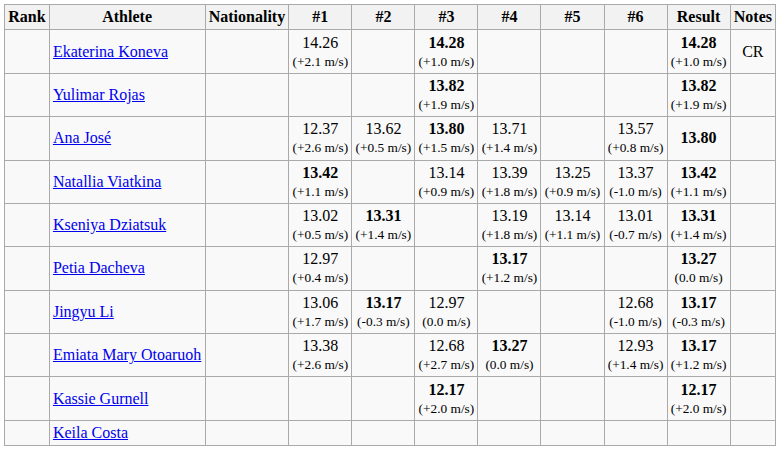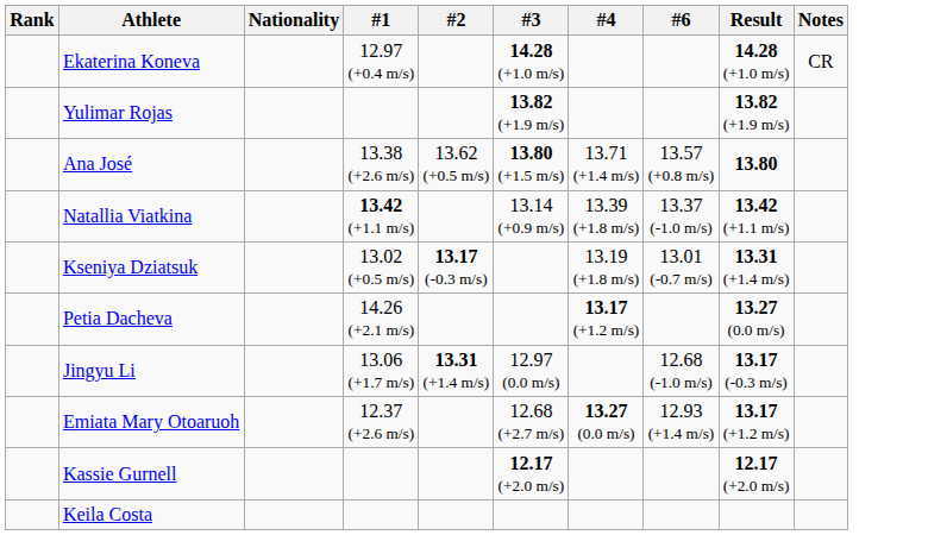 <table class="wikitable sortable" style="text-align:center">
 <tr>
 <th>Rank</th>
 <th>Athlete</th>
 <th>Nationality</th>
 <th>#1</th>
 <th>#2</th>
 <th>#3</th>
 <th>#4</th>
-<th>#5</th>
 <th>#6</th>
 <th>Result</th>
 <th>Notes</th>
 </tr>
 <tr>
 <td></td>
 <td align="left"><a href='#'>Ekaterina Koneva</a></td>
 <td align=left></td>
-<td>14.26<br> <small>(+2.1 m/s)</small></td>
+<td>12.97<br> <small>(+0.4 m/s)</small></td>
 <td></td>
 <td><strong>14.28</strong><br> <small>(+1.0 m/s)</small></td>
-<td></td>
 <td></td>
 <td></td>
 <td><strong>14.28</strong><br> <small>(+1.0 m/s)</small></td>
 <td>CR</td>
 </tr>
 <tr>
 <td></td>
 <td align="left"><a href='#'>Yulimar Rojas</a></td>
 <td align=left></td>
 <td></td>
 <td></td>
 <td><strong>13.82</strong><br> <small>(+1.9 m/s)</small></td>
 <td></td>
 <td></td>
-<td></td>
 <td><strong>13.82</strong><br> <small>(+1.9 m/s)</small></td>
 <td></td>
 </tr>
 <tr>
 <td></td>
 <td align="left"><a href='#'>Ana José</a></td>
 <td align=left></td>
-<td>12.37<br> <small>(+2.6 m/s)</small></td>
+<td>13.38<br> <small>(+2.6 m/s)</small></td>
 <td>13.62<br> <small>(+0.5 m/s)</small></td>
 <td><strong>13.80</strong><br> <small>(+1.5 m/s)</small></td>
 <td>13.71<br> <small>(+1.4 m/s)</small></td>
-<td></td>
 <td>13.57<br> <small>(+0.8 m/s)</small></td>
 <td><strong>13.80</strong></td>
 <td></td>
 </tr>
 <tr>
 <td></td>
 <td align="left"><a href='#'>Natallia Viatkina</a></td>
 <td align=left></td>
 <td><strong>13.42</strong><br> <small>(+1.1 m/s)</small></td>
 <td></td>
 <td>13.14<br> <small>(+0.9 m/s)</small></td>
 <td>13.39<br> <small>(+1.8 m/s)</small></td>
-<td>13.25<br> <small>(+0.9 m/s)</small></td>
 <td>13.37<br> <small>(-1.0 m/s)</small></td>
 <td><strong>13.42</strong><br> <small>(+1.1 m/s)</small></td>
 <td></td>
 </tr>
 <tr>
 <td></td>
 <td align="left"><a href='#'>Kseniya Dziatsuk</a></td>
 <td align=left></td>
 <td>13.02<br> <small>(+0.5 m/s)</small></td>
-<td><strong>13.31</strong><br> <small>(+1.4 m/s)</small></td>
+<td><strong>13.17</strong><br> <small>(-0.3 m/s)</small></td>
 <td></td>
 <td>13.19<br> <small>(+1.8 m/s)</small></td>
-<td>13.14<br> <small>(+1.1 m/s)</small></td>
 <td>13.01<br> <small>(-0.7 m/s)</small></td>
 <td><strong>13.31</strong><br> <small>(+1.4 m/s)</small></td>
 <td></td>
 </tr>
 <tr>
 <td></td>
 <td align="left"><a href='#'>Petia Dacheva</a></td>
 <td align=left></td>
-<td>12.97<br> <small>(+0.4 m/s)</small></td>
+<td>14.26<br> <small>(+2.1 m/s)</small></td>
 <td></td>
 <td></td>
 <td><strong>13.17</strong><br> <small>(+1.2 m/s)</small></td>
-<td></td>
 <td></td>
 <td><strong>13.27</strong><br> <small>(0.0 m/s)</small></td>
 <td></td>
 </tr>
 <tr>
 <td></td>
 <td align="left"><a href='#'>Jingyu Li</a></td>
 <td align=left></td>
 <td>13.06<br> <small>(+1.7 m/s)</small></td>
-<td><strong>13.17</strong><br> <small>(-0.3 m/s)</small></td>
+<td><strong>13.31</strong><br> <small>(+1.4 m/s)</small></td>
 <td>12.97<br> <small>(0.0 m/s)</small></td>
-<td></td>
 <td></td>
 <td>12.68<br> <small>(-1.0 m/s)</small></td>
 <td><strong>13.17</strong><br> <small>(-0.3 m/s)</small></td>
 <td></td>
 </tr>
 <tr>
 <td></td>
 <td align="left"><a href='#'>Emiata Mary Otoaruoh</a></td>
 <td align=left></td>
-<td>13.38<br> <small>(+2.6 m/s)</small></td>
+<td>12.37<br> <small>(+2.6 m/s)</small></td>
 <td></td>
 <td>12.68<br> <small>(+2.7 m/s)</small></td>
 <td><strong>13.27</strong><br> <small>(0.0 m/s)</small></td>
-<td></td>
 <td>12.93<br> <small>(+1.4 m/s)</small></td>
 <td><strong>13.17</strong><br> <small>(+1.2 m/s)</small></td>
 <td></td>
 </tr>
 <tr>
 <td></td>
 <td align="left"><a href='#'>Kassie Gurnell</a></td>
 <td align=left></td>
 <td></td>
 <td></td>
 <td><strong>12.17</strong><br> <small>(+2.0 m/s)</small></td>
-<td></td>
 <td></td>
 <td></td>
 <td><strong>12.17</strong><br> <small>(+2.0 m/s)</small></td>
 <td></td>
 </tr>
 <tr>
 <td></td>
 <td align="left"><a href='#'>Keila Costa</a></td>
 <td align=left></td>
 <td></td>
 <td></td>
 <td></td>
 <td></td>
 <td></td>
 <td></td>
 <td></td>
-<td></td>
 </tr>
 </table>
